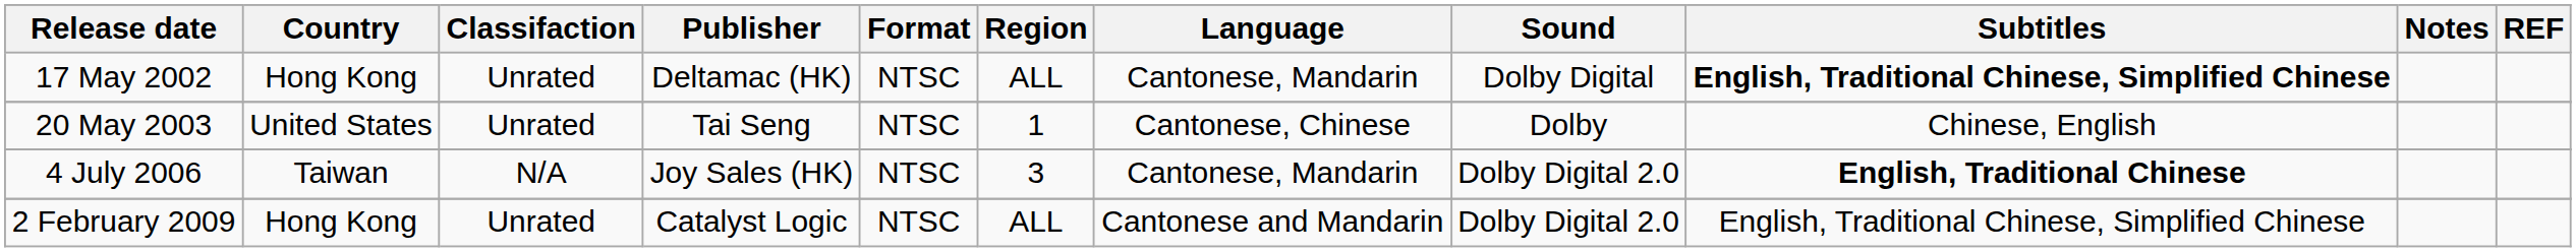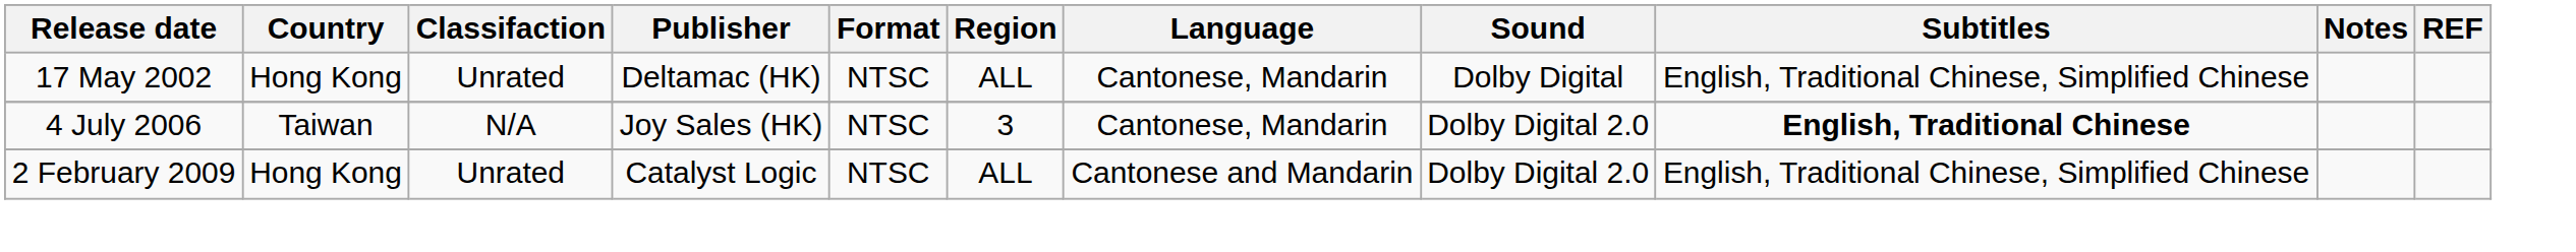 <table class="wikitable">
 <tr>
 <th>Release date<br></th>
 <th>Country<br></th>
 <th>Classifaction<br></th>
 <th>Publisher <br></th>
 <th>Format <br></th>
 <th>Region <br></th>
 <th>Language<br></th>
 <th>Sound <br></th>
 <th>Subtitles <br></th>
 <th>Notes<br></th>
 <th>REF</th>
 </tr>
 <tr style="text-align:center;">
 <td>17 May 2002</td>
 <td>Hong Kong</td>
 <td>Unrated</td>
 <td>Deltamac (HK)</td>
 <td>NTSC</td>
 <td>ALL</td>
 <td>Cantonese, Mandarin</td>
 <td>Dolby Digital</td>
-<td><strong>English, Traditional Chinese, Simplified Chinese</strong></td>
+<td>English, Traditional Chinese, Simplified Chinese</td>
 <td></td>
 <td></td>
 </tr>
 <tr>
-</tr>
-<tr style="text-align:center;">
-<td>20 May 2003</td>
-<td>United States</td>
-<td>Unrated</td>
-<td>Tai Seng</td>
-<td>NTSC</td>
-<td>1</td>
-<td>Cantonese, Chinese</td>
-<td>Dolby</td>
-<td>Chinese, English</td>
-<td></td>
-<td></td>
 </tr>
 <tr>
 </tr>
 <tr style="text-align:center;">
 <td>4 July 2006</td>
 <td>Taiwan</td>
 <td>N/A</td>
 <td>Joy Sales (HK)</td>
 <td>NTSC</td>
 <td>3</td>
 <td>Cantonese, Mandarin</td>
 <td>Dolby Digital 2.0</td>
 <td><strong>English, Traditional Chinese</strong></td>
 <td></td>
 <td></td>
 </tr>
 <tr>
 </tr>
 <tr style="text-align:center;">
 <td>2 February 2009</td>
 <td>Hong Kong</td>
 <td>Unrated</td>
 <td>Catalyst Logic</td>
 <td>NTSC</td>
 <td>ALL</td>
 <td>Cantonese and Mandarin</td>
 <td>Dolby Digital 2.0</td>
 <td>English, Traditional Chinese, Simplified Chinese</td>
 <td></td>
 <td></td>
 </tr>
 </table>
